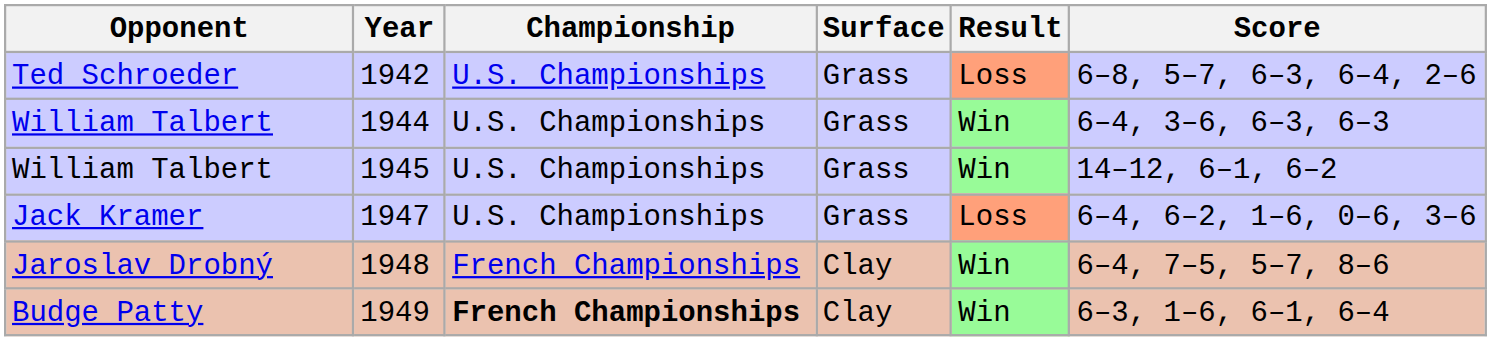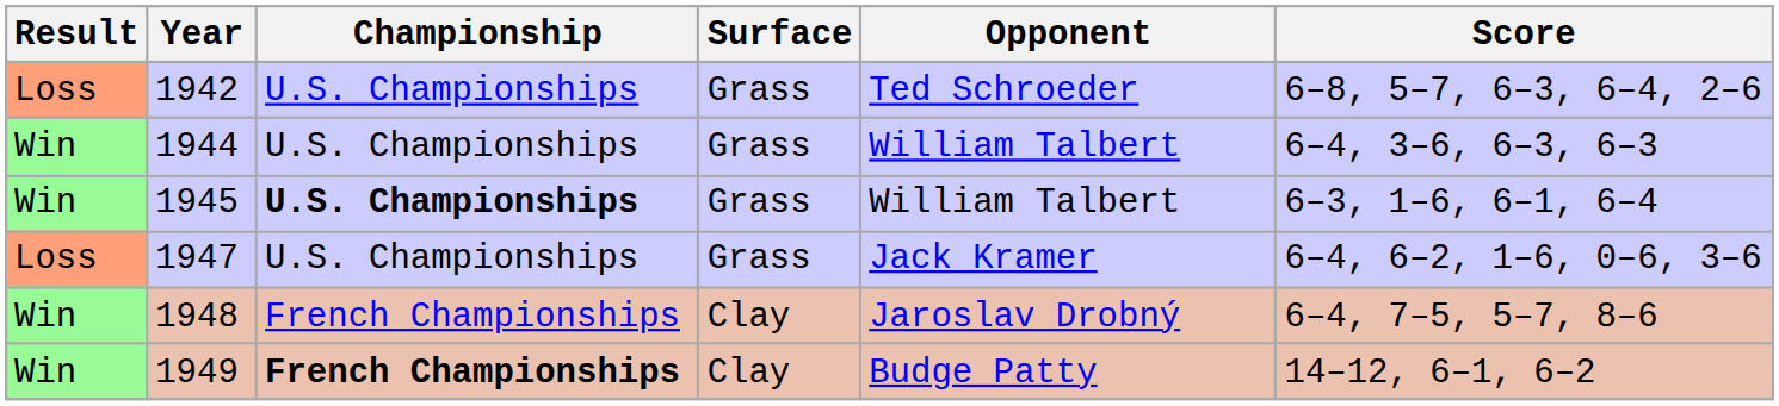 <table class='sortable wikitable'>
 <tr>
-<th style="width:150px">Opponent</th>
+<th style="width:40px">Result</th>
 <th style="width:35px">Year</th>
 <th style="width:160px">Championship</th>
 <th style="width:50px">Surface</th>
-<th style="width:40px">Result</th>
+<th style="width:150px">Opponent</th>
 <th style="width:180px" class="unsortable">Score</th>
 </tr>
 <tr style="background:#ccf;">
-<td> <a href='#'>Ted Schroeder</a></td>
+<td style="background:#ffa07a;">Loss</td>
 <td>1942</td>
 <td><a href='#'>U.S. Championships</a></td>
 <td>Grass</td>
-<td style="background:#ffa07a;">Loss</td>
+<td> <a href='#'>Ted Schroeder</a></td>
 <td>6–8, 5–7, 6–3, 6–4, 2–6</td>
 </tr>
 <tr style="background:#ccf;">
-<td> <a href='#'>William Talbert</a></td>
+<td style="background:#98fb98;">Win</td>
 <td>1944</td>
 <td>U.S. Championships</td>
 <td>Grass</td>
-<td style="background:#98fb98;">Win</td>
+<td> <a href='#'>William Talbert</a></td>
 <td>6–4, 3–6, 6–3, 6–3</td>
 </tr>
 <tr style="background:#ccf;">
+<td style="background:#98fb98;">Win</td>
+<td>1945</td>
+<td><strong>U.S. Championships</strong></td>
+<td>Grass</td>
 <td> William Talbert</td>
-<td>1945</td>
-<td>U.S. Championships</td>
-<td>Grass</td>
-<td style="background:#98fb98;">Win</td>
-<td>14–12, 6–1, 6–2</td>
+<td>6–3, 1–6, 6–1, 6–4</td>
 </tr>
 <tr style="background:#ccf;">
-<td> <a href='#'>Jack Kramer</a></td>
+<td style="background:#ffa07a;">Loss</td>
 <td>1947</td>
 <td>U.S. Championships</td>
 <td>Grass</td>
-<td style="background:#ffa07a;">Loss</td>
+<td> <a href='#'>Jack Kramer</a></td>
 <td>6–4, 6–2, 1–6, 0–6, 3–6</td>
 </tr>
 <tr style="background:#ebc2af;">
-<td> <a href='#'>Jaroslav Drobný</a></td>
+<td style="background:#98fb98;">Win</td>
 <td>1948</td>
 <td><a href='#'>French Championships</a></td>
 <td>Clay</td>
-<td style="background:#98fb98;">Win</td>
+<td> <a href='#'>Jaroslav Drobný</a></td>
 <td>6–4, 7–5, 5–7, 8–6</td>
 </tr>
 <tr style="background:#ebc2af;">
-<td> <a href='#'>Budge Patty</a></td>
+<td style="background:#98fb98;">Win</td>
 <td>1949</td>
 <td><strong>French Championships</strong></td>
 <td>Clay</td>
-<td style="background:#98fb98;">Win</td>
-<td>6–3, 1–6, 6–1, 6–4</td>
+<td> <a href='#'>Budge Patty</a></td>
+<td>14–12, 6–1, 6–2</td>
 </tr>
 </table>
